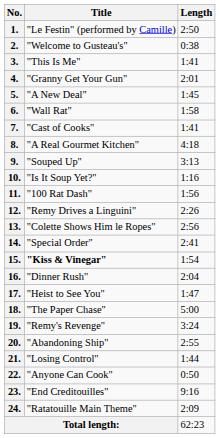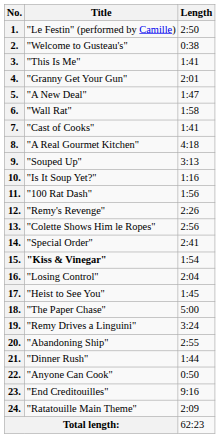 <table class="wikitable">
 <tr>
 <th><abbr>No.</abbr></th>
 <th>Title</th>
 <th>Length</th>
 </tr>
 <tr>
 <th>1.</th>
 <td>"Le Festin" (performed by <a href='#'>Camille</a>)</td>
 <td>2:50</td>
 </tr>
 <tr>
 <th>2.</th>
 <td>"Welcome to Gusteau's"</td>
 <td>0:38</td>
 </tr>
 <tr>
 <th>3.</th>
 <td>"This Is Me"</td>
 <td>1:41</td>
 </tr>
 <tr>
 <th>4.</th>
 <td>"Granny Get Your Gun"</td>
 <td>2:01</td>
 </tr>
 <tr>
 <th>5.</th>
 <td>"A New Deal"</td>
-<td>1:45</td>
+<td>1:47</td>
 </tr>
 <tr>
 <th>6.</th>
 <td>"Wall Rat"</td>
 <td>1:58</td>
 </tr>
 <tr>
 <th>7.</th>
 <td>"Cast of Cooks"</td>
 <td>1:41</td>
 </tr>
 <tr>
 <th>8.</th>
 <td>"A Real Gourmet Kitchen"</td>
 <td>4:18</td>
 </tr>
 <tr>
 <th>9.</th>
 <td>"Souped Up"</td>
 <td>3:13</td>
 </tr>
 <tr>
 <th>10.</th>
 <td>"Is It Soup Yet?"</td>
 <td>1:16</td>
 </tr>
 <tr>
 <th>11.</th>
 <td>"100 Rat Dash"</td>
 <td>1:56</td>
 </tr>
 <tr>
 <th>12.</th>
-<td>"Remy Drives a Linguini"</td>
+<td>"Remy's Revenge"</td>
 <td>2:26</td>
 </tr>
 <tr>
 <th>13.</th>
 <td>"Colette Shows Him le Ropes"</td>
 <td>2:56</td>
 </tr>
 <tr>
 <th>14.</th>
 <td>"Special Order"</td>
 <td>2:41</td>
 </tr>
 <tr>
 <th>15.</th>
 <td><strong>"Kiss & Vinegar"</strong></td>
 <td>1:54</td>
 </tr>
 <tr>
 <th>16.</th>
-<td>"Dinner Rush"</td>
+<td>"Losing Control"</td>
 <td>2:04</td>
 </tr>
 <tr>
 <th>17.</th>
 <td>"Heist to See You"</td>
-<td>1:47</td>
+<td>1:45</td>
 </tr>
 <tr>
 <th>18.</th>
 <td>"The Paper Chase"</td>
 <td>5:00</td>
 </tr>
 <tr>
 <th>19.</th>
-<td>"Remy's Revenge"</td>
+<td>"Remy Drives a Linguini"</td>
 <td>3:24</td>
 </tr>
 <tr>
 <th>20.</th>
 <td>"Abandoning Ship"</td>
 <td>2:55</td>
 </tr>
 <tr>
 <th>21.</th>
-<td>"Losing Control"</td>
+<td>"Dinner Rush"</td>
 <td>1:44</td>
 </tr>
 <tr>
 <th>22.</th>
 <td>"Anyone Can Cook"</td>
 <td>0:50</td>
 </tr>
 <tr>
 <th>23.</th>
 <td>"End Creditouilles"</td>
 <td>9:16</td>
 </tr>
 <tr>
 <th>24.</th>
 <td>"Ratatouille Main Theme"</td>
 <td>2:09</td>
 </tr>
 <tr>
 <th colspan="2">Total length:</th>
 <td>62:23</td>
 </tr>
 </table>
